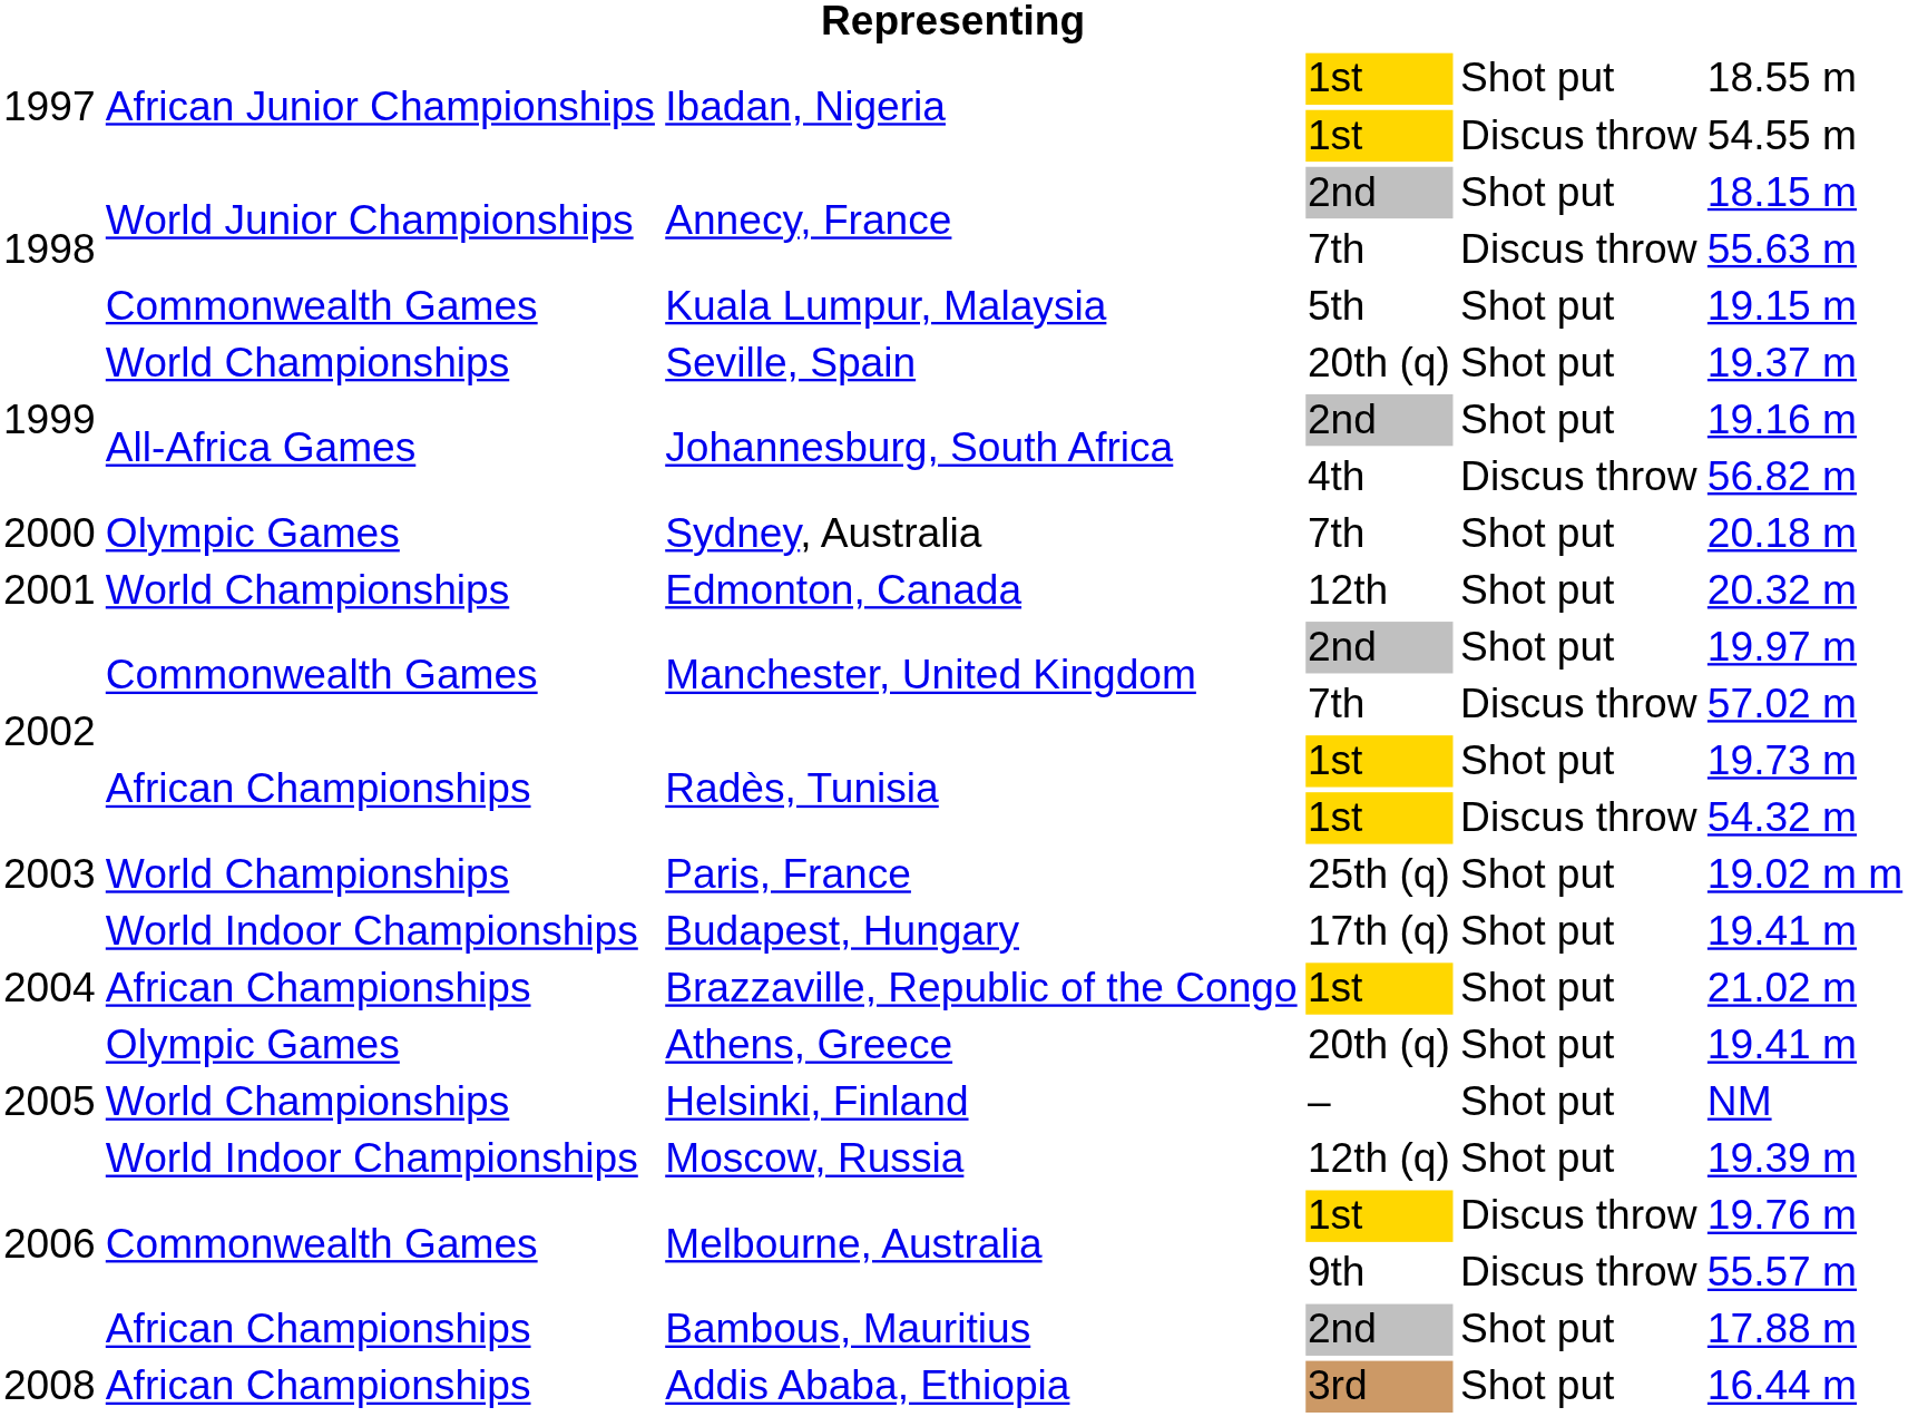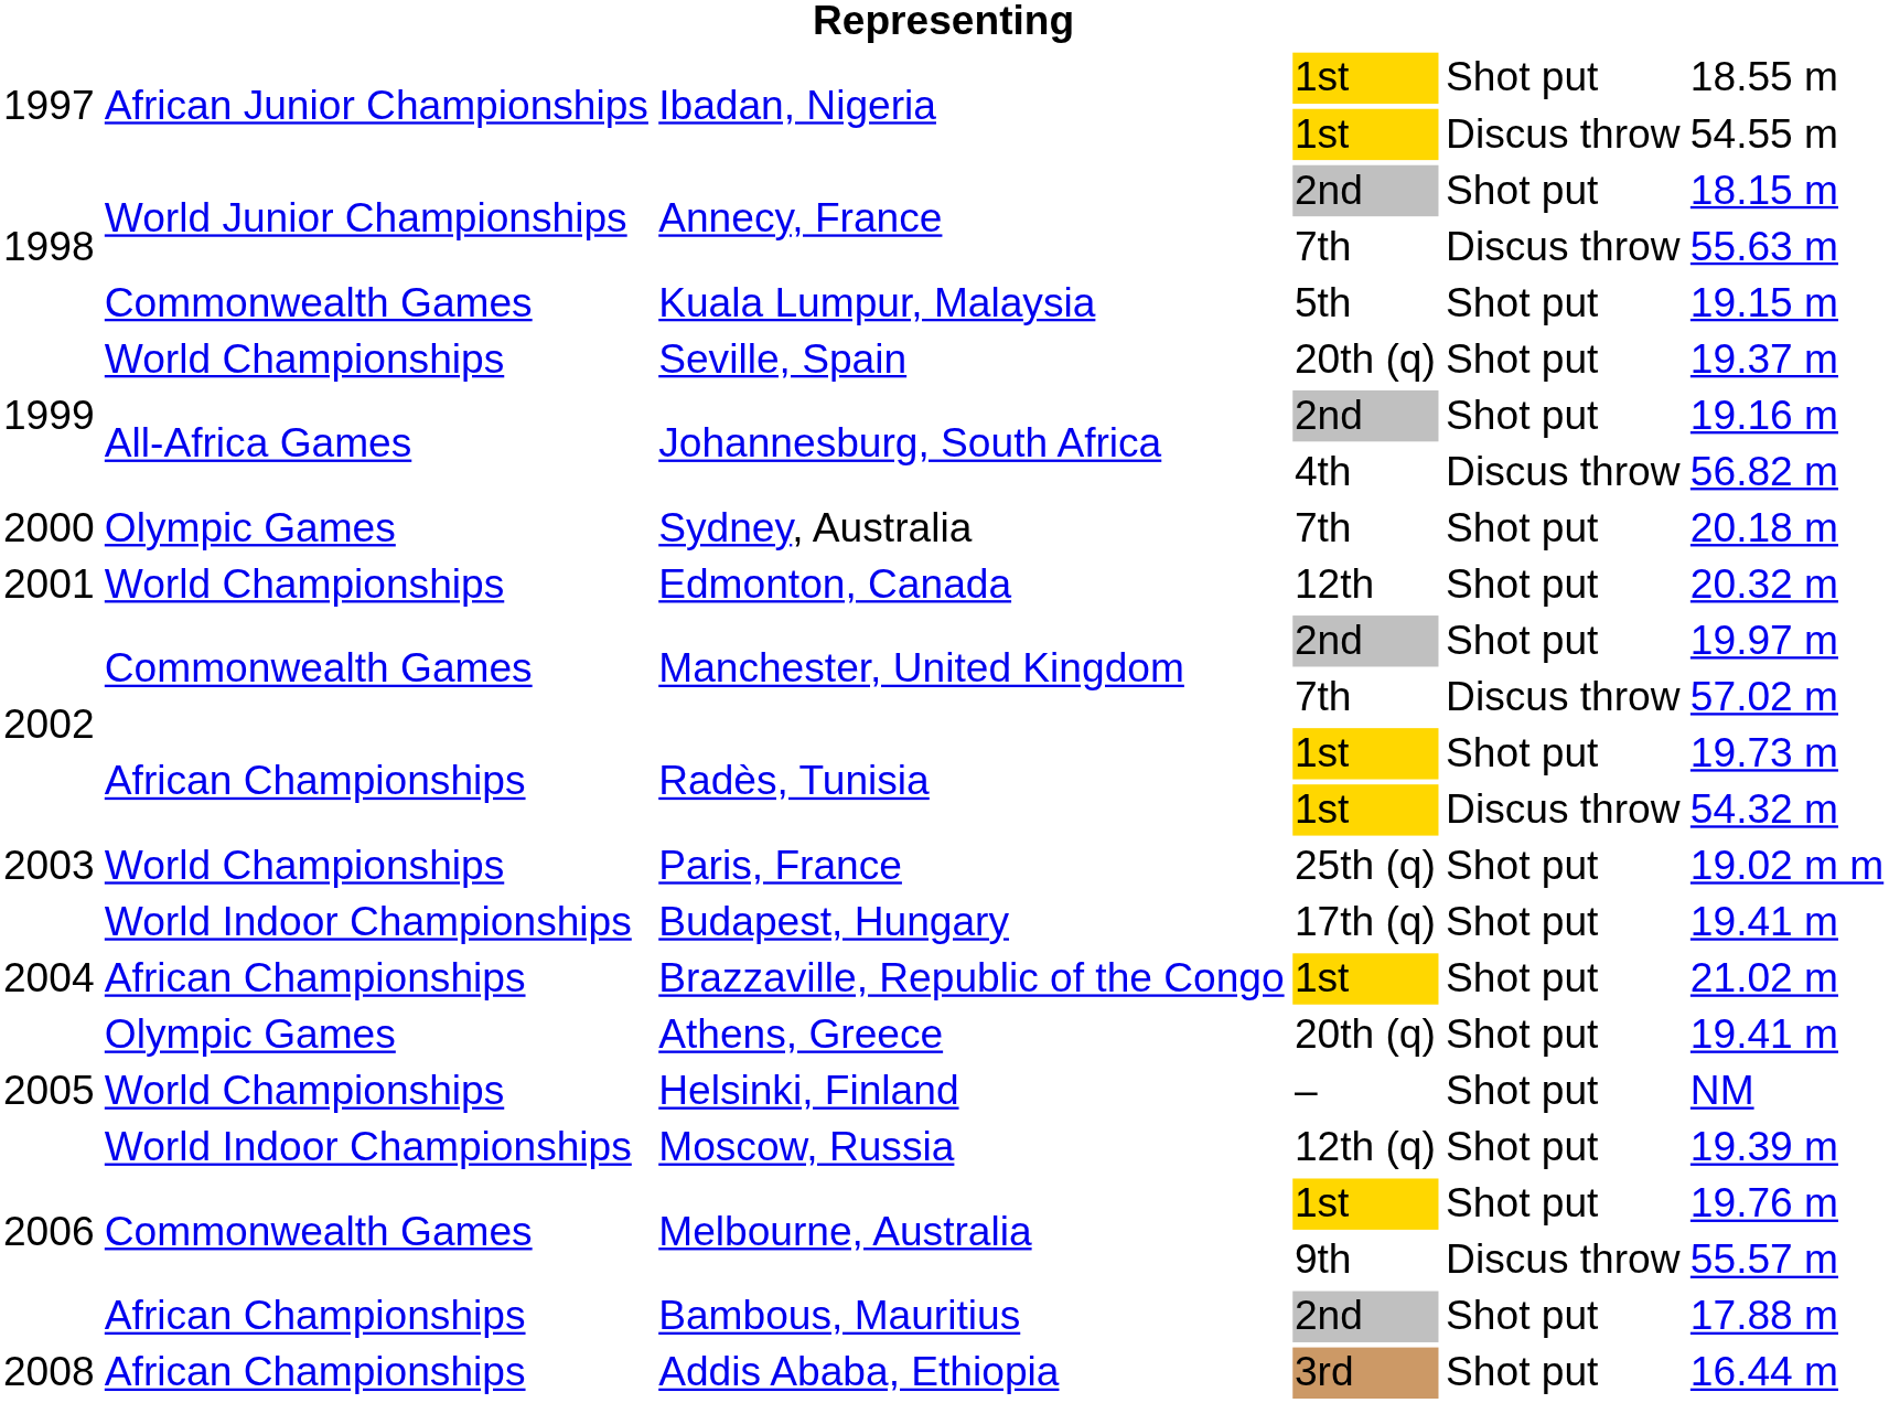 <table>
 <tr>
 <th colspan="6">Representing </th>
 </tr>
 <tr>
 <td rowspan=2>1997</td>
 <td rowspan=2><a href='#'>African Junior Championships</a></td>
 <td rowspan=2><a href='#'>Ibadan, Nigeria</a></td>
 <td bgcolor=gold>1st</td>
 <td>Shot put</td>
 <td>18.55 m</td>
 </tr>
 <tr>
 <td bgcolor=gold>1st</td>
 <td>Discus throw</td>
 <td>54.55 m</td>
 </tr>
 <tr>
 <td rowspan=3>1998</td>
 <td rowspan=2><a href='#'>World Junior Championships</a></td>
 <td rowspan=2><a href='#'>Annecy, France</a></td>
 <td bgcolor=silver>2nd</td>
 <td>Shot put</td>
 <td><a href='#'>18.15 m</a></td>
 </tr>
 <tr>
 <td>7th</td>
 <td>Discus throw</td>
 <td><a href='#'>55.63 m</a></td>
 </tr>
 <tr>
 <td><a href='#'>Commonwealth Games</a></td>
 <td><a href='#'>Kuala Lumpur, Malaysia</a></td>
 <td>5th</td>
 <td>Shot put</td>
 <td><a href='#'>19.15 m</a></td>
 </tr>
 <tr>
 <td rowspan=3>1999</td>
 <td><a href='#'>World Championships</a></td>
 <td><a href='#'>Seville, Spain</a></td>
 <td>20th (q)</td>
 <td>Shot put</td>
 <td><a href='#'>19.37 m</a></td>
 </tr>
 <tr>
 <td rowspan=2><a href='#'>All-Africa Games</a></td>
 <td rowspan=2><a href='#'>Johannesburg, South Africa</a></td>
 <td bgcolor=silver>2nd</td>
 <td>Shot put</td>
 <td><a href='#'>19.16 m</a></td>
 </tr>
 <tr>
 <td>4th</td>
 <td>Discus throw</td>
 <td><a href='#'>56.82 m</a></td>
 </tr>
 <tr>
 <td>2000</td>
 <td><a href='#'>Olympic Games</a></td>
 <td><a href='#'>Sydney</a>, Australia</td>
 <td>7th</td>
 <td>Shot put</td>
 <td><a href='#'>20.18 m</a></td>
 </tr>
 <tr>
 <td>2001</td>
 <td><a href='#'>World Championships</a></td>
 <td><a href='#'>Edmonton, Canada</a></td>
 <td>12th</td>
 <td>Shot put</td>
 <td><a href='#'>20.32 m</a></td>
 </tr>
 <tr>
 <td rowspan=4>2002</td>
 <td rowspan=2><a href='#'>Commonwealth Games</a></td>
 <td rowspan=2><a href='#'>Manchester, United Kingdom</a></td>
 <td bgcolor=silver>2nd</td>
 <td>Shot put</td>
 <td><a href='#'>19.97 m</a></td>
 </tr>
 <tr>
 <td>7th</td>
 <td>Discus throw</td>
 <td><a href='#'>57.02 m</a></td>
 </tr>
 <tr>
 <td rowspan=2><a href='#'>African Championships</a></td>
 <td rowspan=2><a href='#'>Radès, Tunisia</a></td>
 <td bgcolor=gold>1st</td>
 <td>Shot put</td>
 <td><a href='#'>19.73 m</a></td>
 </tr>
 <tr>
 <td bgcolor=gold>1st</td>
 <td>Discus throw</td>
 <td><a href='#'>54.32 m</a></td>
 </tr>
 <tr>
 <td>2003</td>
 <td><a href='#'>World Championships</a></td>
 <td><a href='#'>Paris, France</a></td>
 <td>25th (q)</td>
 <td>Shot put</td>
 <td><a href='#'>19.02 m m</a></td>
 </tr>
 <tr>
 <td rowspan=3>2004</td>
 <td><a href='#'>World Indoor Championships</a></td>
 <td><a href='#'>Budapest, Hungary</a></td>
 <td>17th (q)</td>
 <td>Shot put</td>
 <td><a href='#'>19.41 m</a></td>
 </tr>
 <tr>
 <td><a href='#'>African Championships</a></td>
 <td><a href='#'>Brazzaville, Republic of the Congo</a></td>
 <td bgcolor=gold>1st</td>
 <td>Shot put</td>
 <td><a href='#'>21.02 m</a></td>
 </tr>
 <tr>
 <td><a href='#'>Olympic Games</a></td>
 <td><a href='#'>Athens, Greece</a></td>
 <td>20th (q)</td>
 <td>Shot put</td>
 <td><a href='#'>19.41 m</a></td>
 </tr>
 <tr>
 <td>2005</td>
 <td><a href='#'>World Championships</a></td>
 <td><a href='#'>Helsinki, Finland</a></td>
 <td>–</td>
 <td>Shot put</td>
 <td><a href='#'>NM</a></td>
 </tr>
 <tr>
 <td rowspan=4>2006</td>
 <td><a href='#'>World Indoor Championships</a></td>
 <td><a href='#'>Moscow, Russia</a></td>
 <td>12th (q)</td>
 <td>Shot put</td>
 <td><a href='#'>19.39 m</a></td>
 </tr>
 <tr>
 <td rowspan=2><a href='#'>Commonwealth Games</a></td>
 <td rowspan=2><a href='#'>Melbourne, Australia</a></td>
 <td bgcolor=gold>1st</td>
-<td>Discus throw</td>
+<td>Shot put</td>
 <td><a href='#'>19.76 m</a></td>
 </tr>
 <tr>
 <td>9th</td>
 <td>Discus throw</td>
 <td><a href='#'>55.57 m</a></td>
 </tr>
 <tr>
 <td><a href='#'>African Championships</a></td>
 <td><a href='#'>Bambous, Mauritius</a></td>
 <td bgcolor=silver>2nd</td>
 <td>Shot put</td>
 <td><a href='#'>17.88 m</a></td>
 </tr>
 <tr>
 <td>2008</td>
 <td><a href='#'>African Championships</a></td>
 <td><a href='#'>Addis Ababa, Ethiopia</a></td>
 <td bgcolor=cc9966>3rd</td>
 <td>Shot put</td>
 <td><a href='#'>16.44 m</a></td>
 </tr>
 </table>
